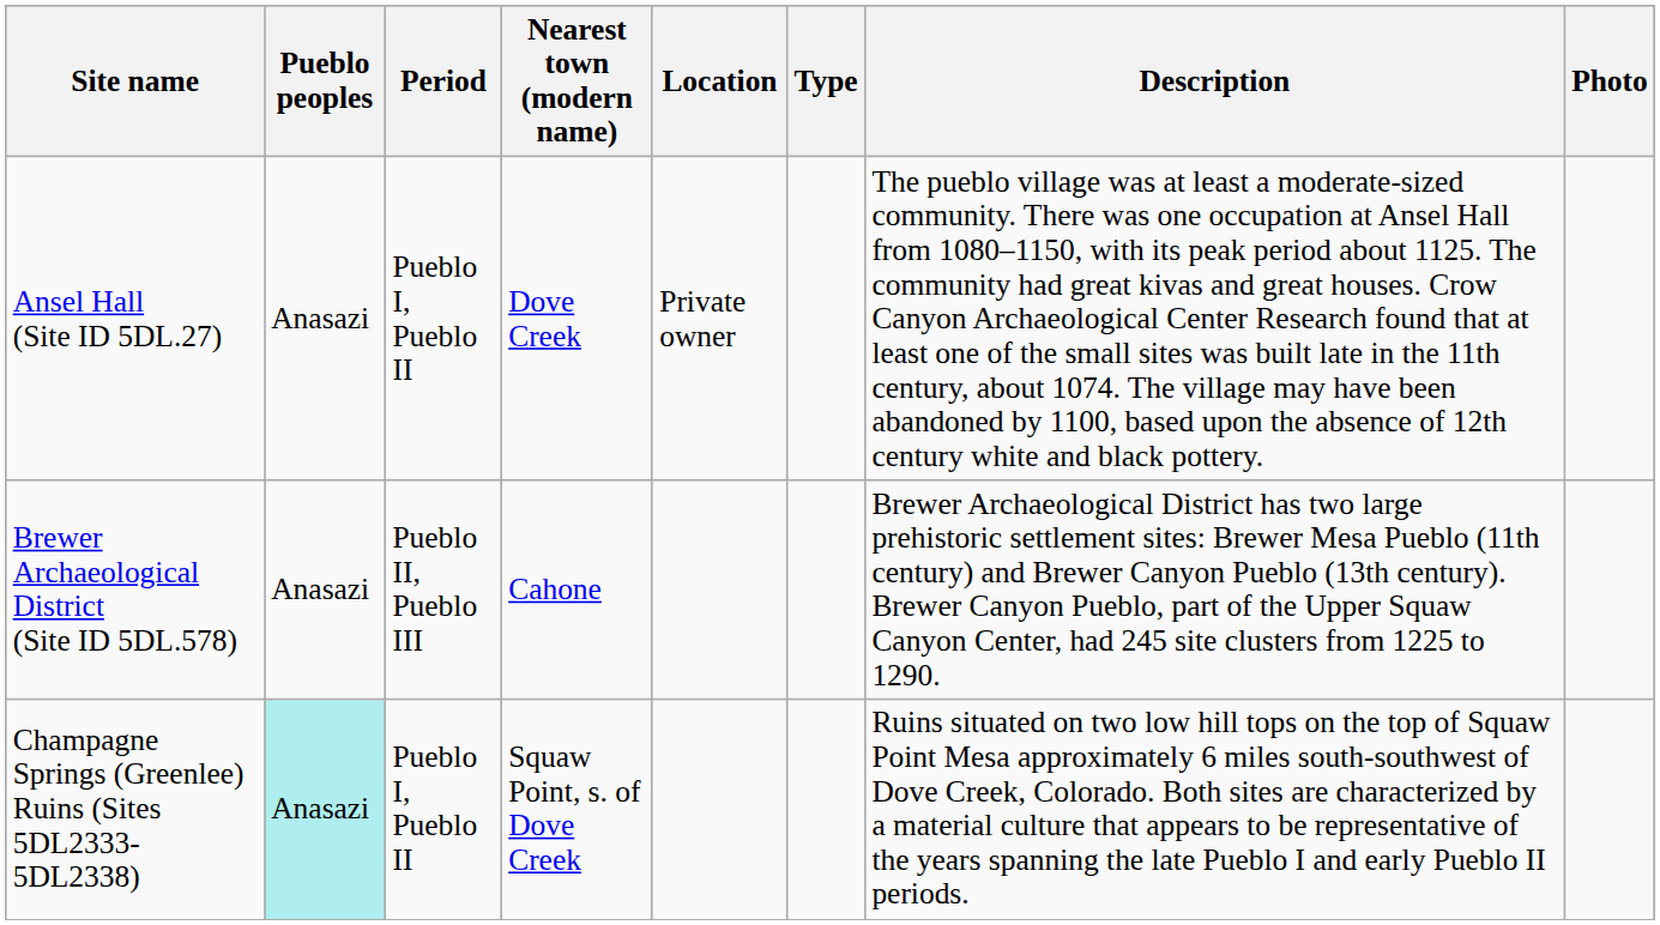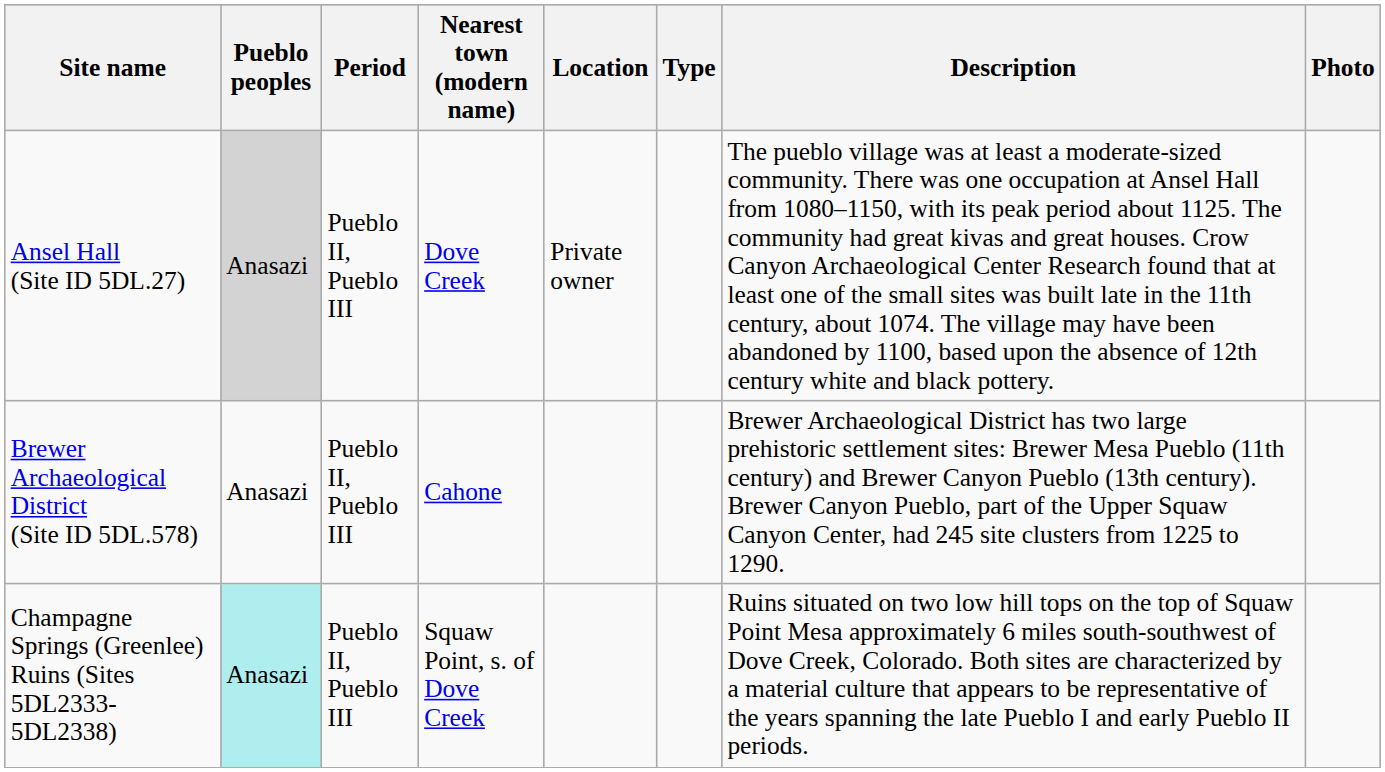 <table class="wikitable sortable" style="width:98%">
 <tr>
 <th>Site name</th>
 <th>Pueblo peoples</th>
 <th>Period</th>
 <th>Nearest town (modern name)</th>
 <th>Location</th>
 <th>Type</th>
 <th>Description</th>
 <th>Photo</th>
 </tr>
 <tr>
 <td><a href='#'>Ansel Hall</a><br>(Site ID 5DL.27)</td>
-<td>Anasazi</td>
-<td>Pueblo I, Pueblo II</td>
+<td style="background: lightgrey;">Anasazi</td>
+<td>Pueblo II, Pueblo III</td>
 <td><a href='#'>Dove Creek</a></td>
 <td>Private owner</td>
 <td></td>
 <td>The pueblo village was at least a moderate-sized community. There was one occupation at Ansel Hall from 1080–1150, with its peak period about 1125.  The community had great kivas and great houses. Crow Canyon Archaeological Center Research found that at least one of the small sites was built late in the 11th century, about 1074. The village may have been abandoned by 1100, based upon the absence of 12th century white and black pottery.</td>
 <td></td>
 </tr>
 <tr>
 <td><a href='#'>Brewer Archaeological District</a><br>(Site ID 5DL.578)</td>
 <td>Anasazi</td>
 <td>Pueblo II, Pueblo III</td>
 <td><a href='#'>Cahone</a></td>
 <td></td>
 <td></td>
 <td>Brewer Archaeological District has two large prehistoric settlement sites:  Brewer Mesa Pueblo (11th century) and Brewer Canyon Pueblo (13th century). Brewer Canyon Pueblo, part of the Upper Squaw Canyon Center, had 245 site clusters from 1225 to 1290.</td>
 <td></td>
 </tr>
 <tr>
 <td>Champagne Springs (Greenlee) Ruins (Sites 5DL2333-5DL2338)</td>
 <td style="background: paleturquoise;">Anasazi</td>
-<td>Pueblo I, Pueblo II</td>
+<td>Pueblo II, Pueblo III</td>
 <td>Squaw Point, s. of <a href='#'>Dove Creek</a></td>
 <td></td>
 <td></td>
 <td>Ruins situated on two low hill tops on the top of Squaw Point Mesa approximately 6 miles south-southwest of Dove Creek, Colorado. Both sites are characterized by a material culture that appears to be representative of the years spanning the late Pueblo I and early Pueblo II periods.</td>
 <td></td>
 </tr>
 <tr>
 </tr>
 </table>
